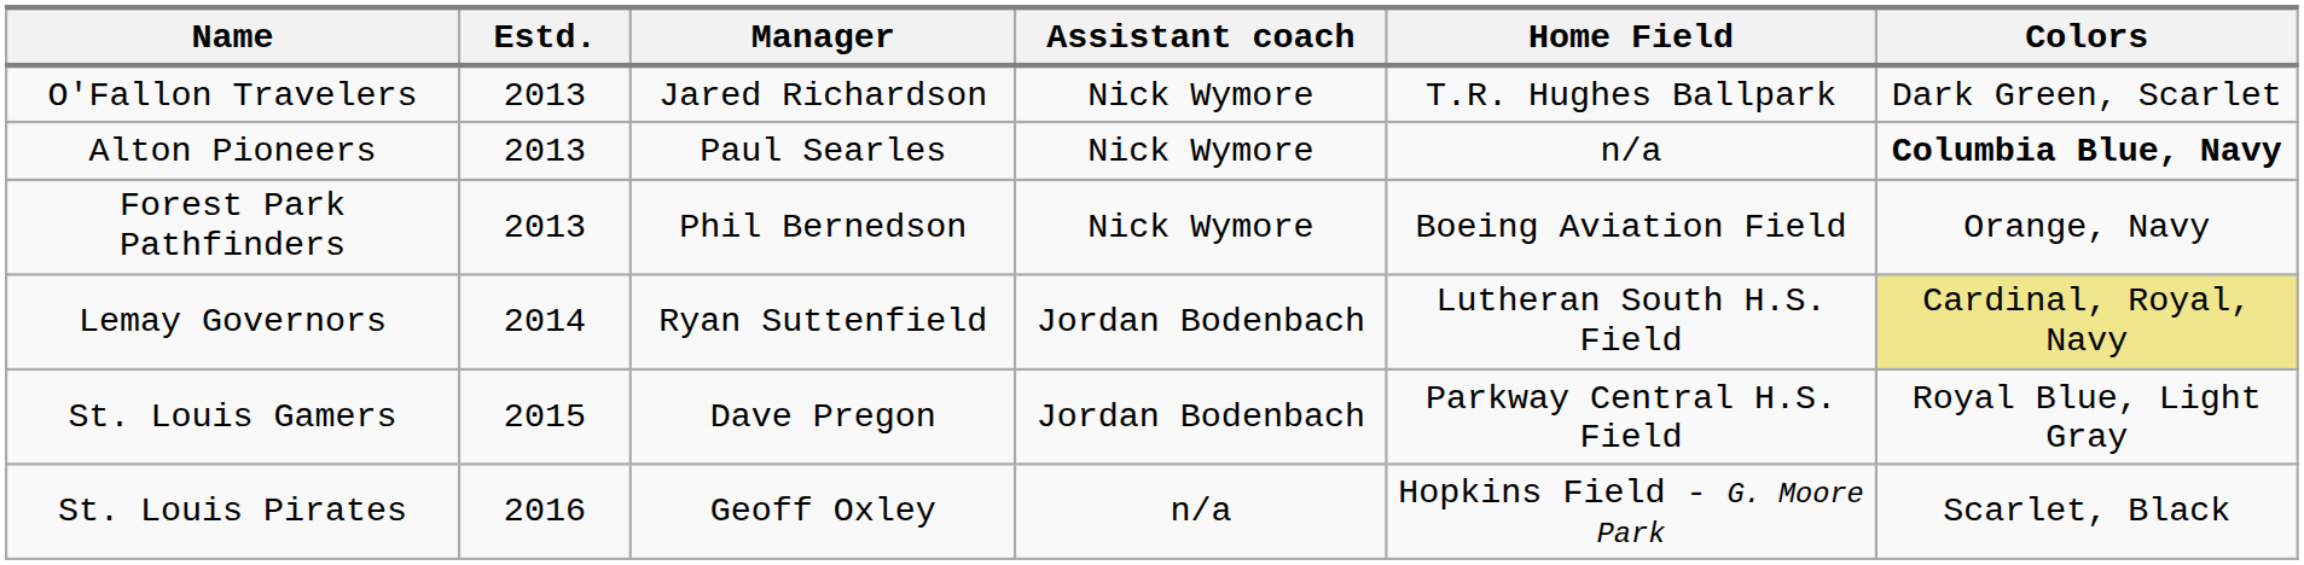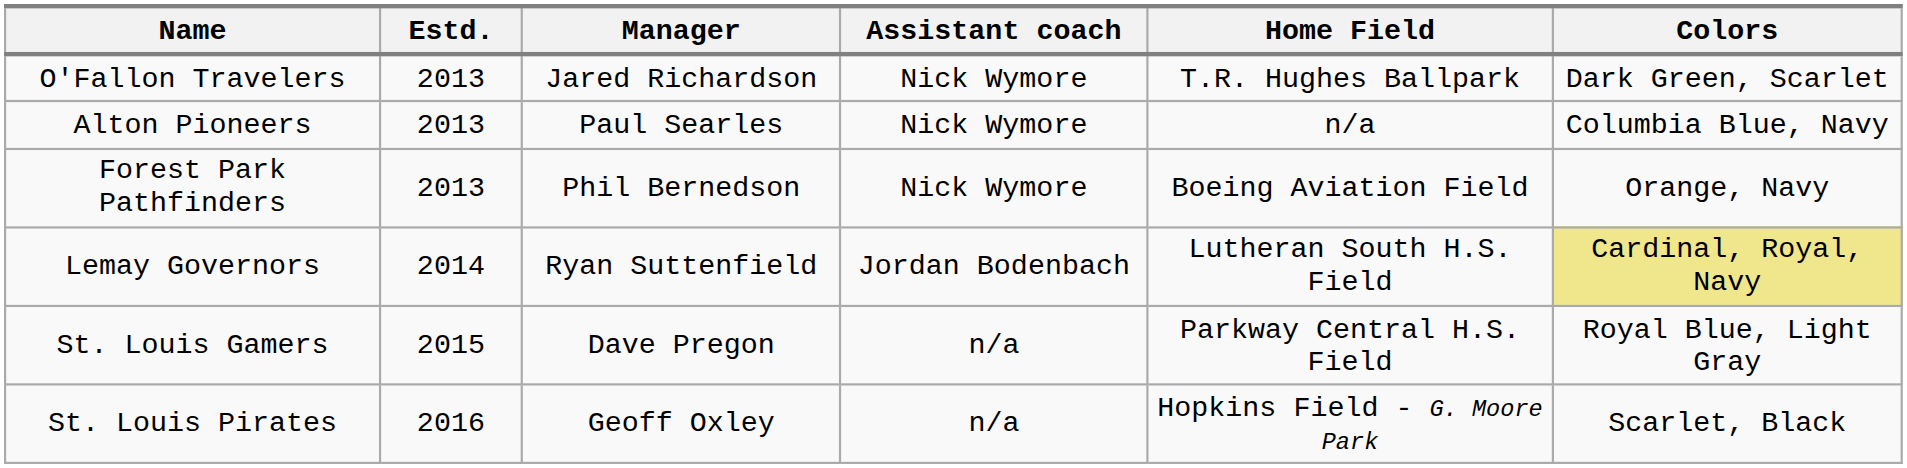 <table class="wikitable">
 <tr style="border-top: 2px solid grey" align="center">
 <th scope="col" width="210px">Name</th>
 <th scope="col" width="70px">Estd.</th>
 <th scope="col" width="170px">Manager</th>
 <th scope="col" width="170px">Assistant coach</th>
 <th scope="col" width="245px">Home Field</th>
 <th scope="col" width="200px">Colors</th>
 </tr>
 <tr style="color: black; border-top: 2px solid grey" align="center">
 <td>O'Fallon Travelers</td>
 <td>2013</td>
 <td>Jared Richardson</td>
 <td>Nick Wymore</td>
 <td>T.R. Hughes Ballpark</td>
 <td>Dark Green, Scarlet</td>
 </tr>
 <tr style="color: black" align="center">
 <td>Alton Pioneers</td>
 <td>2013</td>
 <td>Paul Searles</td>
 <td>Nick Wymore</td>
 <td>n/a</td>
-<td><strong>Columbia Blue, Navy</strong></td>
+<td>Columbia Blue, Navy</td>
 </tr>
 <tr style="color: black" align="center">
 <td>Forest Park Pathfinders</td>
 <td>2013</td>
 <td>Phil Bernedson</td>
 <td>Nick Wymore</td>
 <td>Boeing Aviation Field</td>
 <td>Orange, Navy</td>
 </tr>
 <tr style="color: black" align="center">
 <td>Lemay Governors</td>
 <td>2014</td>
 <td>Ryan Suttenfield</td>
 <td>Jordan Bodenbach</td>
 <td>Lutheran South H.S. Field</td>
 <td style="background: khaki;">Cardinal, Royal, Navy</td>
 </tr>
 <tr style="color: black" align="center">
 <td>St. Louis Gamers</td>
 <td>2015</td>
 <td>Dave Pregon</td>
-<td>Jordan Bodenbach</td>
+<td>n/a</td>
 <td>Parkway Central H.S. Field</td>
 <td>Royal Blue, Light Gray</td>
 </tr>
 <tr style="color: black" align="center">
 <td>St. Louis Pirates</td>
 <td>2016</td>
 <td>Geoff Oxley</td>
 <td>n/a</td>
 <td>Hopkins Field - <small><em>G. Moore Park</em></small></td>
 <td>Scarlet, Black</td>
 </tr>
 </table>
